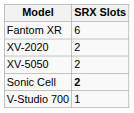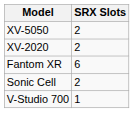 <table class="wikitable sortable">
 <tr>
 <th>Model</th>
 <th>SRX Slots</th>
 </tr>
 <tr>
-<td>Fantom XR</td>
-<td>6</td>
+<td>XV-5050</td>
+<td>2</td>
 </tr>
 <tr>
 <td>XV-2020</td>
 <td>2</td>
 </tr>
 <tr>
-<td>XV-5050</td>
-<td>2</td>
+<td>Fantom XR</td>
+<td>6</td>
 </tr>
 <tr>
 <td>Sonic Cell</td>
-<td><strong>2</strong></td>
+<td>2</td>
 </tr>
 <tr>
 <td>V-Studio 700</td>
 <td>1</td>
 </tr>
 </table>
